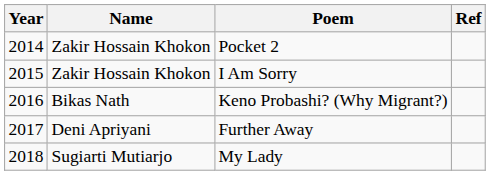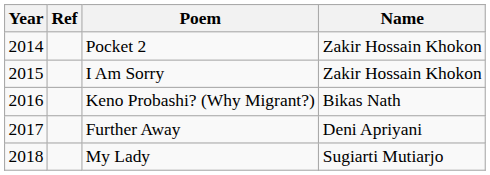 <table class="wikitable">
 <tr>
 <th>Year</th>
+<th>Ref</th>
+<th>Poem</th>
 <th>Name</th>
-<th>Poem</th>
-<th>Ref</th>
 </tr>
 <tr>
 <td>2014</td>
+<td></td>
+<td>Pocket 2</td>
 <td>Zakir Hossain Khokon</td>
-<td>Pocket 2</td>
-<td></td>
 </tr>
 <tr>
 <td>2015</td>
+<td></td>
+<td>I Am Sorry</td>
 <td>Zakir Hossain Khokon</td>
-<td>I Am Sorry</td>
-<td></td>
 </tr>
 <tr>
 <td>2016</td>
+<td></td>
+<td>Keno Probashi? (Why Migrant?)</td>
 <td>Bikas Nath</td>
-<td>Keno Probashi? (Why Migrant?)</td>
-<td></td>
 </tr>
 <tr>
 <td>2017</td>
+<td></td>
+<td>Further Away</td>
 <td>Deni Apriyani</td>
-<td>Further Away</td>
-<td></td>
 </tr>
 <tr>
 <td>2018</td>
+<td></td>
+<td>My Lady</td>
 <td>Sugiarti Mutiarjo</td>
-<td>My Lady</td>
-<td></td>
 </tr>
 </table>
